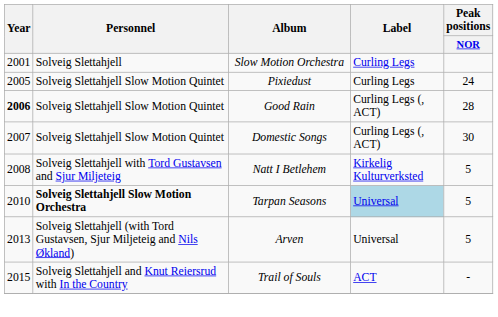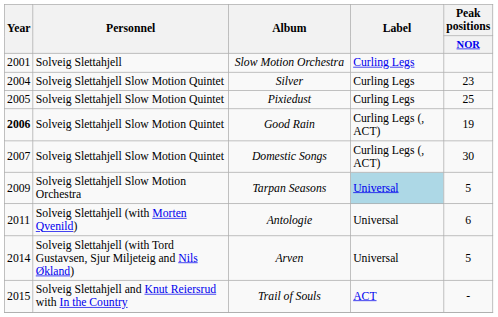 <table class="wikitable">
 <tr>
 <th align="center" rowspan="2" width="10">Year</th>
 <th align="center" rowspan="2" width="260">Personnel</th>
 <th align="center" rowspan="2" width="160">Album</th>
 <th align="center" rowspan="2" width="120">Label</th>
 <th align="center" colspan="1" width="20">Peak positions</th>
 </tr>
 <tr>
 <th scope="col" style="width:3em;font-size:90%;"><a href='#'>NOR</a></th>
 </tr>
 <tr>
 <td style="text-align:center;">2001</td>
 <td>Solveig Slettahjell</td>
 <td style="text-align:center;"><em>Slow Motion Orchestra</em></td>
 <td><a href='#'>Curling Legs</a></td>
 <td style="text-align:center;"></td>
 </tr>
 <tr>
+<td style="text-align:center;">2004</td>
+<td>Solveig Slettahjell Slow Motion Quintet</td>
+<td style="text-align:center;"><em>Silver</em></td>
+<td>Curling Legs</td>
+<td style="text-align:center;">23</td>
+</tr>
+<tr>
 <td style="text-align:center;">2005</td>
 <td>Solveig Slettahjell Slow Motion Quintet</td>
 <td style="text-align:center;"><em>Pixiedust</em></td>
 <td>Curling Legs</td>
-<td style="text-align:center;">24</td>
+<td style="text-align:center;">25</td>
 </tr>
 <tr>
 <td style="text-align:center;"><strong>2006</strong></td>
 <td>Solveig Slettahjell Slow Motion Quintet</td>
 <td style="text-align:center;"><em>Good Rain</em></td>
 <td>Curling Legs (, ACT)</td>
-<td style="text-align:center;">28</td>
+<td style="text-align:center;">19</td>
 </tr>
 <tr>
 <td style="text-align:center;">2007</td>
 <td>Solveig Slettahjell Slow Motion Quintet</td>
 <td style="text-align:center;"><em>Domestic Songs</em></td>
 <td>Curling Legs (, ACT)</td>
 <td style="text-align:center;">30</td>
 </tr>
 <tr>
-<td style="text-align:center;">2008</td>
-<td>Solveig Slettahjell with <a href='#'>Tord Gustavsen</a> and <a href='#'>Sjur Miljeteig</a></td>
-<td style="text-align:center;"><em>Natt I Betlehem</em></td>
-<td><a href='#'>Kirkelig Kulturverksted</a></td>
-<td style="text-align:center;">5</td>
-</tr>
-<tr>
-<td style="text-align:center;">2010</td>
-<td><strong>Solveig Slettahjell Slow Motion Orchestra</strong></td>
+<td style="text-align:center;">2009</td>
+<td>Solveig Slettahjell Slow Motion Orchestra</td>
 <td style="text-align:center;"><em>Tarpan Seasons</em></td>
 <td style="background: lightblue;"><a href='#'>Universal</a></td>
 <td style="text-align:center;">5</td>
 </tr>
 <tr>
-<td style="text-align:center;">2013</td>
+<td style="text-align:center;">2011</td>
+<td>Solveig Slettahjell (with <a href='#'>Morten Qvenild</a>)</td>
+<td style="text-align:center;"><em>Antologie</em></td>
+<td>Universal</td>
+<td style="text-align:center;">6</td>
+</tr>
+<tr>
+<td style="text-align:center;">2014</td>
 <td>Solveig Slettahjell (with Tord Gustavsen, Sjur Miljeteig and <a href='#'>Nils Økland</a>)</td>
 <td style="text-align:center;"><em>Arven</em></td>
 <td>Universal</td>
 <td style="text-align:center;">5</td>
 </tr>
 <tr>
 <td style="text-align:center;">2015</td>
 <td>Solveig Slettahjell and <a href='#'>Knut Reiersrud</a> with <a href='#'>In the Country</a></td>
 <td style="text-align:center;"><em>Trail of Souls</em></td>
 <td><a href='#'>ACT</a></td>
 <td style="text-align:center;">-</td>
 </tr>
 <tr>
 </tr>
 </table>
